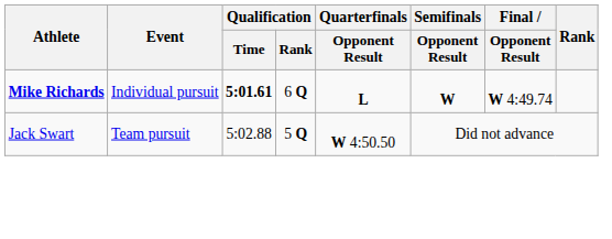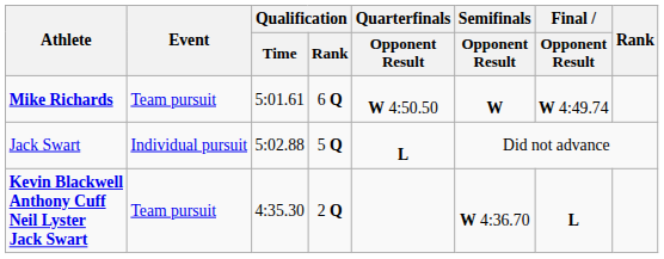 <table class="wikitable" style="font-size:90%;text-align:center;">
 <tr>
 <th rowspan=2>Athlete</th>
 <th rowspan=2>Event</th>
 <th colspan=2>Qualification</th>
 <th>Quarterfinals</th>
 <th>Semifinals</th>
 <th>Final / </th>
 <th rowspan=2>Rank</th>
 </tr>
 <tr style="font-size:95%">
 <th>Time</th>
 <th>Rank</th>
 <th>Opponent<br>Result</th>
 <th>Opponent<br>Result</th>
 <th>Opponent<br>Result</th>
 </tr>
 <tr>
 <td style="text-align:left;"><strong><a href='#'>Mike Richards</a></strong></td>
-<td style="text-align:left;"><a href='#'>Individual pursuit</a></td>
-<td><strong>5:01.61</strong></td>
+<td style="text-align:left;"><a href='#'>Team pursuit</a></td>
+<td>5:01.61</td>
 <td>6 <strong>Q</strong></td>
-<td><br><strong>L</strong></td>
+<td><br><strong>W</strong> 4:50.50</td>
 <td><br><strong>W</strong> </td>
 <td><br><strong>W</strong> 4:49.74</td>
 <td></td>
 </tr>
 <tr>
 <td style="text-align:left;"><a href='#'>Jack Swart</a></td>
-<td style="text-align:left;"><a href='#'>Team pursuit</a></td>
+<td style="text-align:left;"><a href='#'>Individual pursuit</a></td>
 <td>5:02.88</td>
 <td>5 <strong>Q</strong></td>
-<td><br><strong>W</strong> 4:50.50</td>
+<td><br><strong>L</strong></td>
 <td colspan=3>Did not advance</td>
 </tr>
+<tr>
+<td style="text-align:left;"><strong><a href='#'>Kevin Blackwell</a><br><a href='#'>Anthony Cuff</a><br><a href='#'>Neil Lyster</a><br><a href='#'>Jack Swart</a></strong></td>
+<td style="text-align:left;"><a href='#'>Team pursuit</a></td>
+<td>4:35.30</td>
+<td>2 <strong>Q</strong></td>
+<td></td>
+<td><br><strong>W</strong> 4:36.70</td>
+<td><br><strong>L</strong></td>
+<td></td>
+</tr>
 </table>
